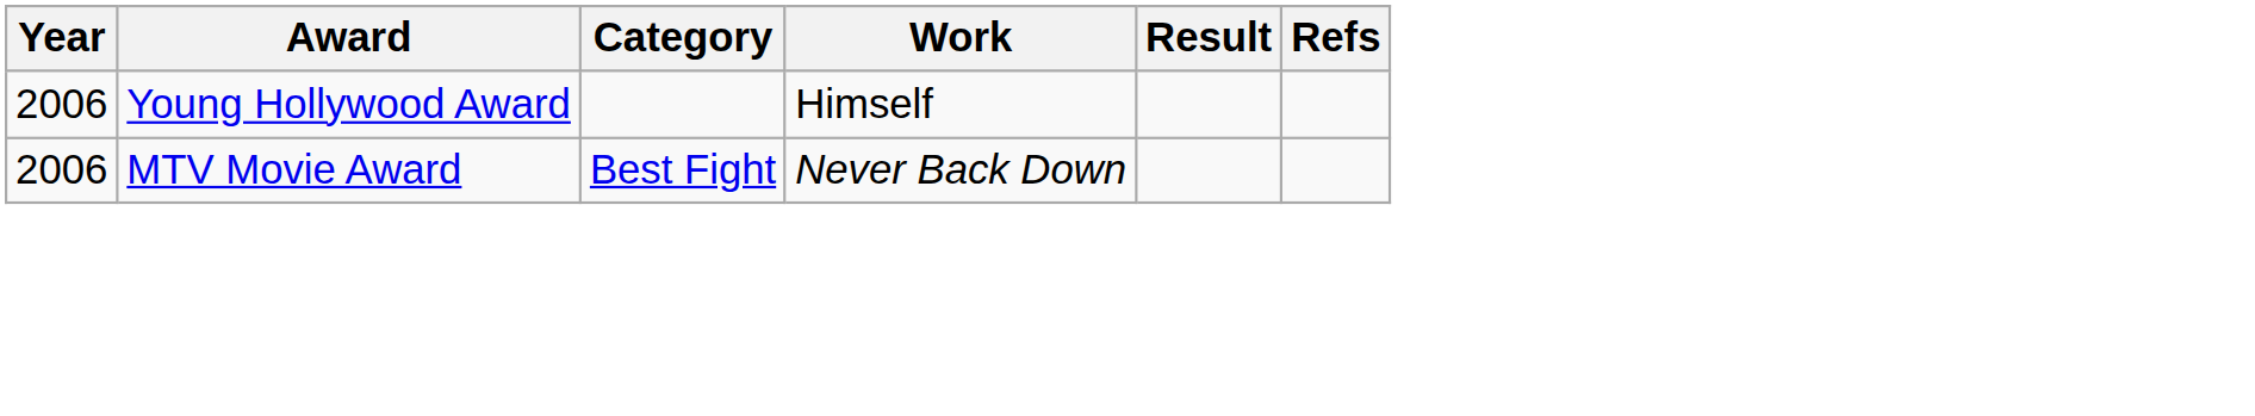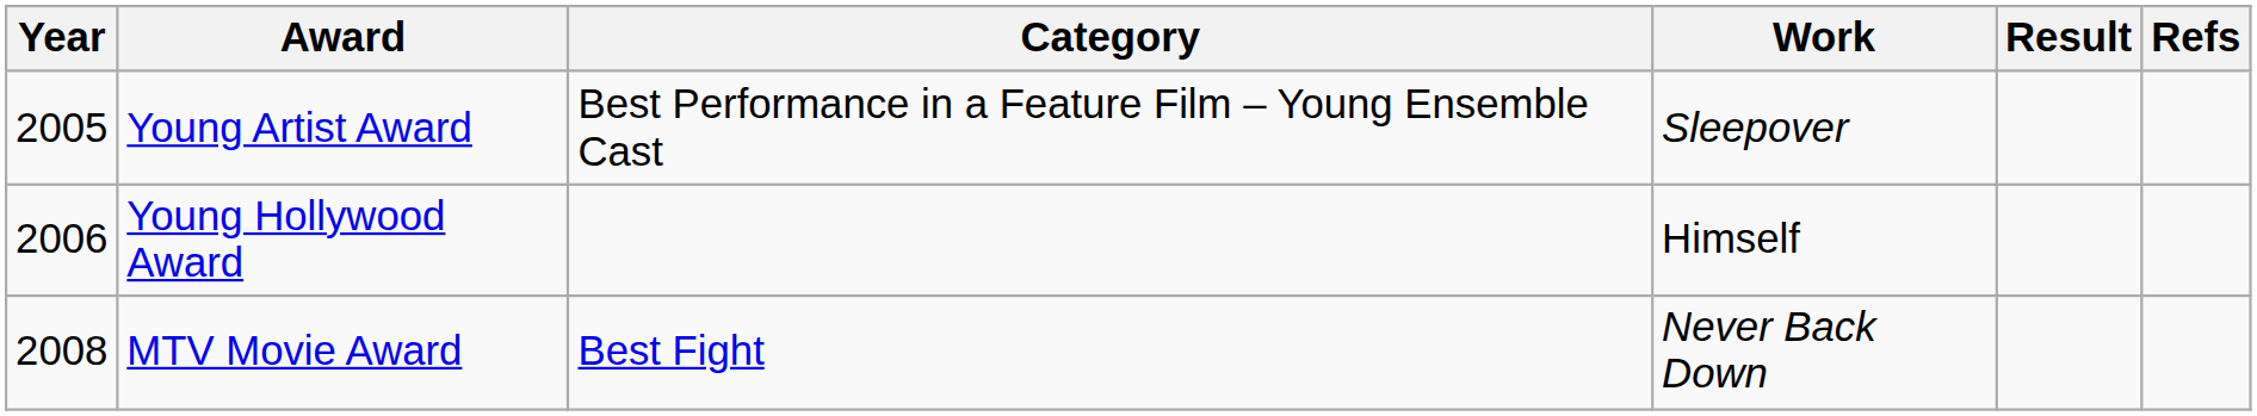 <table class="wikitable">
 <tr>
 <th>Year</th>
 <th>Award</th>
 <th>Category</th>
 <th>Work</th>
 <th>Result</th>
 <th>Refs</th>
 </tr>
 <tr>
+<td>2005</td>
+<td><a href='#'>Young Artist Award</a></td>
+<td>Best Performance in a Feature Film – Young Ensemble Cast</td>
+<td><em>Sleepover</em></td>
+<td></td>
+<td style="text-align:center;"></td>
+</tr>
+<tr>
 <td>2006</td>
 <td><a href='#'>Young Hollywood Award</a></td>
 <td></td>
 <td>Himself</td>
 <td></td>
 <td></td>
 </tr>
 <tr>
-<td>2006</td>
+<td>2008</td>
 <td><a href='#'>MTV Movie Award</a></td>
 <td><a href='#'>Best Fight</a> </td>
 <td><em>Never Back Down</em></td>
 <td></td>
 <td></td>
 </tr>
 </table>
